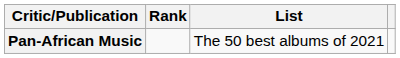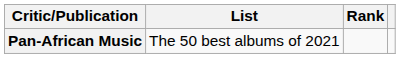 <table class="wikitable sortable plainrowheaders" style="border:none; margin:0;">
 <tr>
 <th scope="col">Critic/Publication</th>
+<th scope="col" class="unsortable">List</th>
 <th scope="col" data-sort-type="number">Rank</th>
-<th scope="col" class="unsortable">List</th>
 <th scope="col" class="unsortable"></th>
 </tr>
 <tr>
 <th scope="row">Pan-African Music</th>
+<td>The 50 best albums of 2021</td>
 <td></td>
-<td>The 50 best albums of 2021</td>
 <td></td>
 </tr>
 </table>
